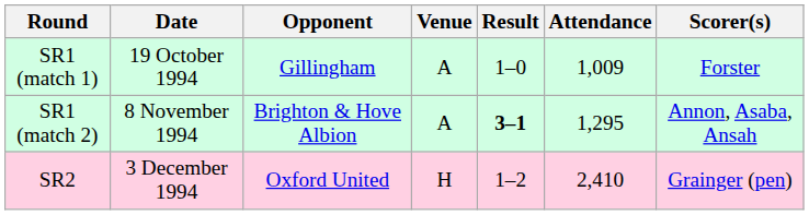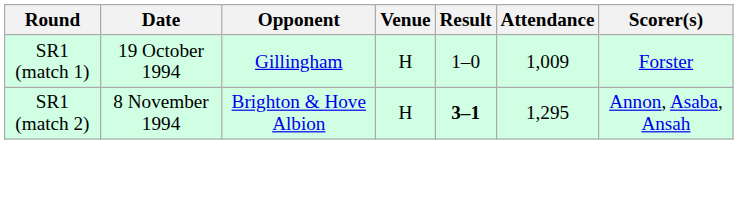 <table class="wikitable sortable" style="text-align:center;">
 <tr>
 <th>Round</th>
 <th>Date</th>
 <th>Opponent</th>
 <th>Venue</th>
 <th>Result</th>
 <th>Attendance</th>
 <th>Scorer(s)</th>
 </tr>
 <tr style="background:#d0ffe3;">
 <td>SR1 (match 1)</td>
 <td>19 October 1994</td>
 <td><a href='#'>Gillingham</a></td>
-<td>A</td>
+<td>H</td>
 <td>1–0</td>
 <td>1,009</td>
 <td><a href='#'>Forster</a></td>
 </tr>
 <tr style="background:#d0ffe3;">
 <td>SR1 (match 2)</td>
 <td>8 November 1994</td>
 <td><a href='#'>Brighton & Hove Albion</a></td>
-<td>A</td>
+<td>H</td>
 <td><strong>3–1</strong></td>
 <td>1,295</td>
 <td><a href='#'>Annon</a>, <a href='#'>Asaba</a>, <a href='#'>Ansah</a></td>
 </tr>
-<tr style="background:#ffd0e3;">
-<td>SR2</td>
-<td>3 December 1994</td>
-<td><a href='#'>Oxford United</a></td>
-<td>H</td>
-<td>1–2</td>
-<td>2,410</td>
-<td><a href='#'>Grainger</a> (<a href='#'>pen</a>)</td>
-</tr>
 </table>
